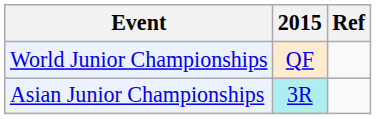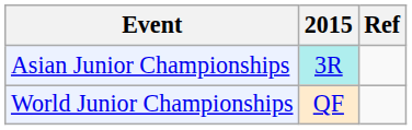 <table class="wikitable" style="font-size: 90%; text-align:center">
 <tr>
 <th>Event</th>
 <th>2015</th>
 <th>Ref</th>
 </tr>
 <tr>
+<td bgcolor="#ECF2FF"; align="left"><a href='#'>Asian Junior Championships</a></td>
+<td bgcolor=AFEEEE><a href='#'>3R</a></td>
+<td></td>
+</tr>
+<tr>
 <td bgcolor="#ECF2FF"; align="left"><a href='#'>World Junior Championships</a></td>
 <td bgcolor=FFEBCD><a href='#'>QF</a></td>
 <td></td>
 </tr>
-<tr>
-<td bgcolor="#ECF2FF"; align="left"><a href='#'>Asian Junior Championships</a></td>
-<td bgcolor=AFEEEE><a href='#'>3R</a></td>
-<td></td>
-</tr>
 </table>
